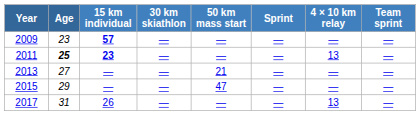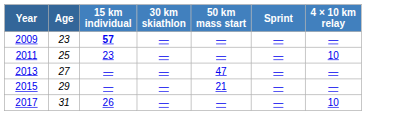 <table class="wikitable" style="font-size:95%; text-align:center; border:grey solid 1px; border-collapse:collapse; background:#ffffff;">
 <tr>
 <th style="background-color:#369; color:white; width:60px;"> Year </th>
 <th style="background-color:#369; color:white; width:40px;"> Age </th>
 <th style="background-color:#4180be; color:white; width:75px;"> 15 km <br> individual </th>
 <th style="background-color:#4180be; color:white; width:75px;"> 30 km <br> skiathlon </th>
 <th style="background-color:#4180be; color:white; width:75px;"> 50 km <br> mass start </th>
 <th style="background-color:#4180be; color:white; width:75px;"> Sprint </th>
 <th style="background-color:#4180be; color:white; width:75px;"> 4 × 10 km <br> relay </th>
-<th style="background-color:#4180be; color:white; width:75px;"> Team <br> sprint </th>
 </tr>
 <tr>
 <td><a href='#'>2009</a></td>
 <td><em>23</em></td>
 <td><strong><a href='#'>57</a></strong></td>
 <td><a href='#'>—</a></td>
 <td><a href='#'>—</a></td>
 <td><a href='#'>—</a></td>
 <td><a href='#'>—</a></td>
-<td><a href='#'>—</a></td>
 </tr>
 <tr>
 <td><a href='#'>2011</a></td>
-<td><strong><em>25</em></strong></td>
-<td><strong><a href='#'>23</a></strong></td>
+<td><em>25</em></td>
+<td><a href='#'>23</a></td>
 <td><a href='#'>—</a></td>
 <td><a href='#'>—</a></td>
 <td><a href='#'>—</a></td>
-<td><a href='#'>13</a></td>
-<td><a href='#'>—</a></td>
+<td><a href='#'>10</a></td>
 </tr>
 <tr>
 <td><a href='#'>2013</a></td>
 <td><em>27</em></td>
 <td><a href='#'>—</a></td>
 <td><a href='#'>—</a></td>
-<td><a href='#'>21</a></td>
-<td><a href='#'>—</a></td>
+<td><a href='#'>47</a></td>
 <td><a href='#'>—</a></td>
 <td><a href='#'>—</a></td>
 </tr>
 <tr>
 <td><a href='#'>2015</a></td>
 <td><em>29</em></td>
 <td><a href='#'>—</a></td>
 <td><a href='#'>—</a></td>
-<td><a href='#'>47</a></td>
-<td><a href='#'>—</a></td>
+<td><a href='#'>21</a></td>
 <td><a href='#'>—</a></td>
 <td><a href='#'>—</a></td>
 </tr>
 <tr>
 <td><a href='#'>2017</a></td>
 <td><em>31</em></td>
 <td><a href='#'>26</a></td>
 <td><a href='#'>—</a></td>
 <td><a href='#'>—</a></td>
 <td><a href='#'>—</a></td>
-<td><a href='#'>13</a></td>
-<td><a href='#'>—</a></td>
+<td><a href='#'>10</a></td>
 </tr>
 </table>
